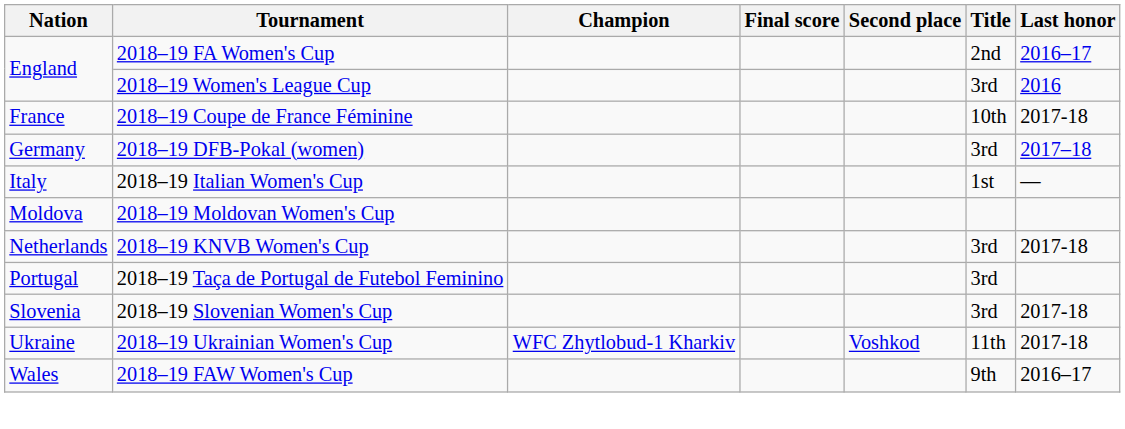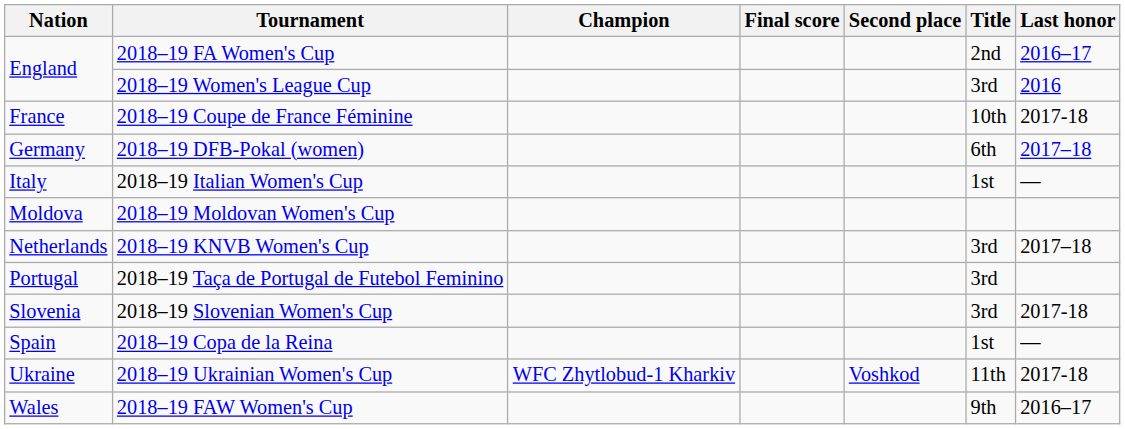 <table class="wikitable sortable">
 <tr>
 <th>Nation</th>
 <th>Tournament</th>
 <th>Champion</th>
 <th>Final score</th>
 <th>Second place</th>
 <th data-sort-type="number">Title</th>
 <th>Last honor</th>
 </tr>
 <tr>
 <td rowspan="2"> <a href='#'>England</a></td>
 <td><a href='#'>2018–19 FA Women's Cup</a></td>
 <td></td>
 <td></td>
 <td></td>
 <td>2nd</td>
 <td><a href='#'>2016–17</a></td>
 </tr>
 <tr>
 <td><a href='#'>2018–19 Women's League Cup</a></td>
 <td></td>
 <td></td>
 <td></td>
 <td>3rd</td>
 <td><a href='#'>2016</a></td>
 </tr>
 <tr>
 <td> <a href='#'>France</a></td>
 <td><a href='#'>2018–19 Coupe de France Féminine</a></td>
 <td></td>
 <td></td>
 <td></td>
 <td>10th</td>
 <td>2017-18</td>
 </tr>
 <tr>
 <td> <a href='#'>Germany</a></td>
 <td><a href='#'>2018–19 DFB-Pokal (women)</a></td>
 <td></td>
 <td></td>
 <td></td>
-<td>3rd</td>
+<td>6th</td>
 <td><a href='#'>2017–18</a></td>
 </tr>
 <tr>
 <td> <a href='#'>Italy</a></td>
 <td>2018–19 <a href='#'>Italian Women's Cup</a></td>
 <td></td>
 <td></td>
 <td></td>
 <td>1st</td>
 <td>—</td>
 </tr>
 <tr>
 <td> <a href='#'>Moldova</a></td>
 <td><a href='#'>2018–19 Moldovan Women's Cup</a></td>
 <td></td>
 <td></td>
 <td></td>
 <td></td>
 <td></td>
 </tr>
 <tr>
 <td> <a href='#'>Netherlands</a></td>
 <td><a href='#'>2018–19 KNVB Women's Cup</a></td>
 <td></td>
 <td></td>
 <td></td>
 <td>3rd</td>
-<td>2017-18</td>
+<td>2017–18</td>
 </tr>
 <tr>
 <td> <a href='#'>Portugal</a></td>
 <td>2018–19 <a href='#'>Taça de Portugal de Futebol Feminino</a></td>
 <td></td>
 <td></td>
 <td></td>
 <td>3rd</td>
 <td></td>
 </tr>
 <tr>
 <td> <a href='#'>Slovenia</a></td>
 <td>2018–19 <a href='#'>Slovenian Women's Cup</a></td>
 <td></td>
 <td></td>
 <td></td>
 <td>3rd</td>
 <td>2017-18</td>
 </tr>
 <tr>
+<td> <a href='#'>Spain</a></td>
+<td><a href='#'>2018–19 Copa de la Reina</a></td>
+<td></td>
+<td></td>
+<td></td>
+<td>1st</td>
+<td>—</td>
+</tr>
+<tr>
 <td> <a href='#'>Ukraine</a></td>
 <td><a href='#'>2018–19 Ukrainian Women's Cup</a></td>
 <td><a href='#'>WFC Zhytlobud-1 Kharkiv</a></td>
 <td></td>
 <td><a href='#'>Voshkod</a></td>
 <td>11th</td>
 <td>2017-18</td>
 </tr>
 <tr>
 <td> <a href='#'>Wales</a></td>
 <td><a href='#'>2018–19 FAW Women's Cup</a></td>
 <td></td>
 <td></td>
 <td></td>
 <td>9th</td>
 <td>2016–17</td>
 </tr>
 </table>
